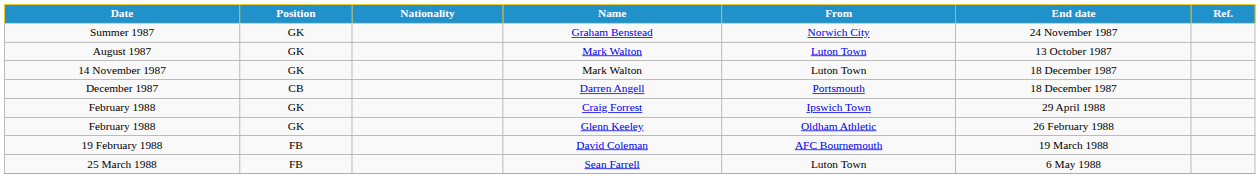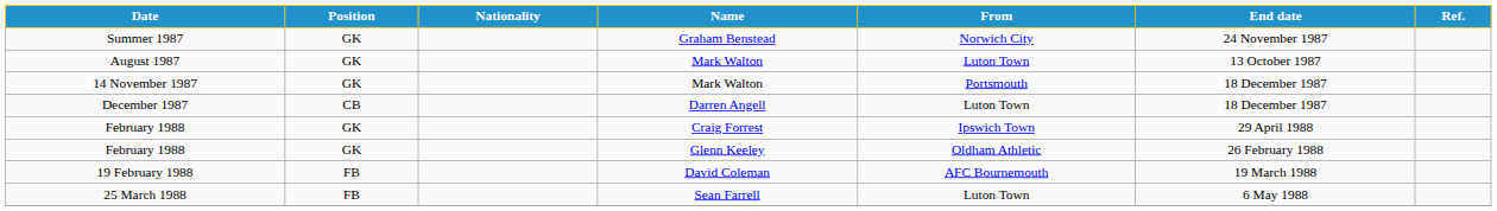 <table class="wikitable" style="text-align:center; font-size:90%; width:100%;">
 <tr>
 <th style="background:#2191CC; color:white; border:1px solid #F7C408; text-align:center;">Date</th>
 <th style="background:#2191CC; color:white; border:1px solid #F7C408; text-align:center;">Position</th>
 <th style="background:#2191CC; color:white; border:1px solid #F7C408; text-align:center;">Nationality</th>
 <th style="background:#2191CC; color:white; border:1px solid #F7C408; text-align:center;">Name</th>
 <th style="background:#2191CC; color:white; border:1px solid #F7C408; text-align:center;">From</th>
 <th style="background:#2191CC; color:white; border:1px solid #F7C408; text-align:center;">End date</th>
 <th style="background:#2191CC; color:white; border:1px solid #F7C408; text-align:center;">Ref.</th>
 </tr>
 <tr>
 <td>Summer 1987</td>
 <td>GK</td>
 <td></td>
 <td><a href='#'>Graham Benstead</a></td>
 <td> <a href='#'>Norwich City</a></td>
 <td>24 November 1987</td>
 <td></td>
 </tr>
 <tr>
 <td>August 1987</td>
 <td>GK</td>
 <td></td>
 <td><a href='#'>Mark Walton</a></td>
 <td> <a href='#'>Luton Town</a></td>
 <td>13 October 1987</td>
 <td></td>
 </tr>
 <tr>
 <td>14 November 1987</td>
 <td>GK</td>
 <td></td>
 <td>Mark Walton</td>
-<td> Luton Town</td>
+<td> <a href='#'>Portsmouth</a></td>
 <td>18 December 1987</td>
 <td></td>
 </tr>
 <tr>
 <td>December 1987</td>
 <td>CB</td>
 <td></td>
 <td><a href='#'>Darren Angell</a></td>
-<td> <a href='#'>Portsmouth</a></td>
+<td> Luton Town</td>
 <td>18 December 1987</td>
 <td></td>
 </tr>
 <tr>
 <td>February 1988</td>
 <td>GK</td>
 <td></td>
 <td><a href='#'>Craig Forrest</a></td>
 <td> <a href='#'>Ipswich Town</a></td>
 <td>29 April 1988</td>
 <td></td>
 </tr>
 <tr>
 <td>February 1988</td>
 <td>GK</td>
 <td></td>
 <td><a href='#'>Glenn Keeley</a></td>
 <td> <a href='#'>Oldham Athletic</a></td>
 <td>26 February 1988</td>
 <td></td>
 </tr>
 <tr>
 <td>19 February 1988</td>
 <td>FB</td>
 <td></td>
 <td><a href='#'>David Coleman</a></td>
 <td> <a href='#'>AFC Bournemouth</a></td>
 <td>19 March 1988</td>
 <td></td>
 </tr>
 <tr>
 <td>25 March 1988</td>
 <td>FB</td>
 <td></td>
 <td><a href='#'>Sean Farrell</a></td>
 <td> Luton Town</td>
 <td>6 May 1988</td>
 <td></td>
 </tr>
 <tr>
 </tr>
 </table>
